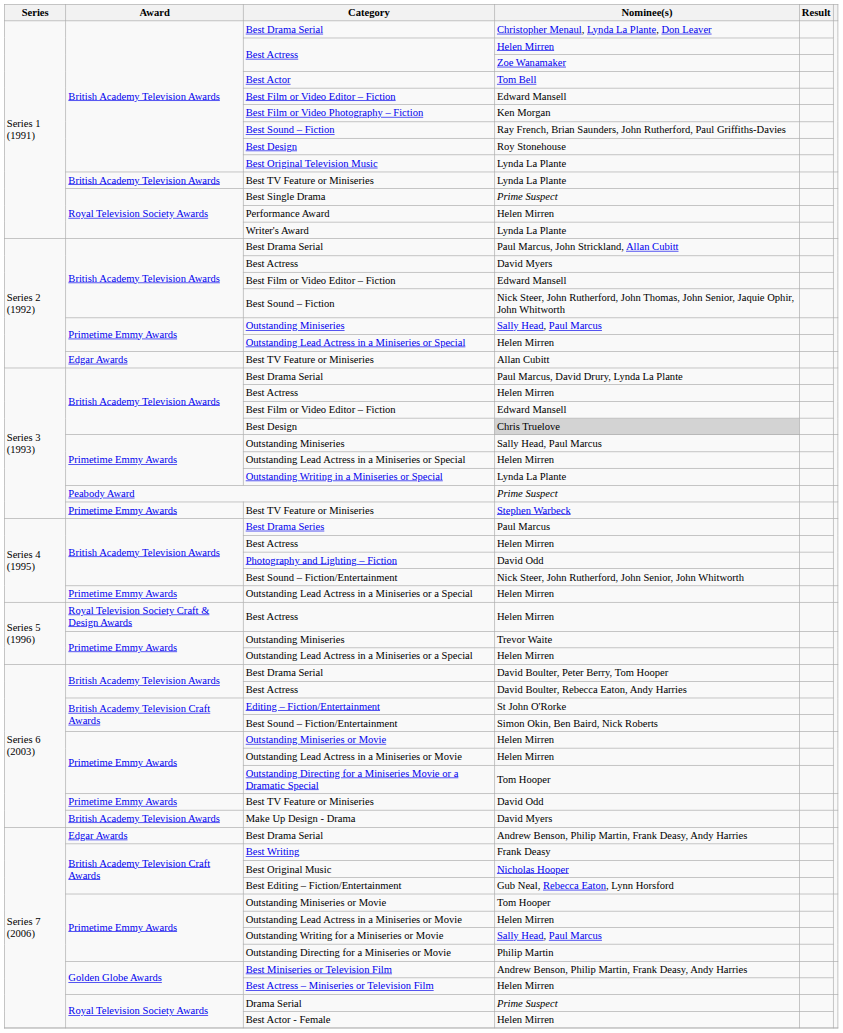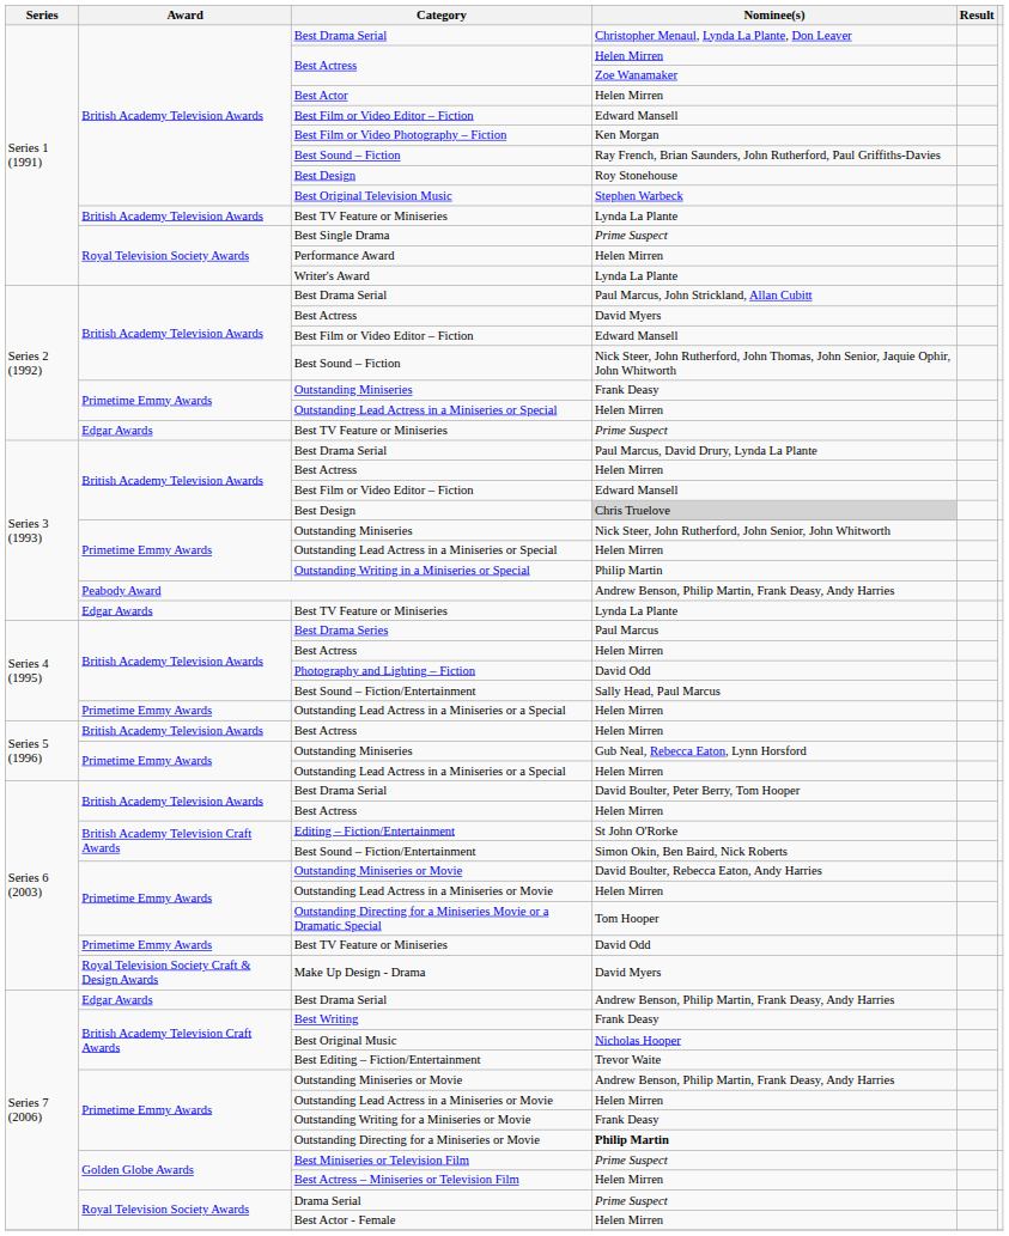 <table class=wikitable style="width:100%">
 <tr>
 <th>Series</th>
 <th>Award</th>
 <th>Category</th>
 <th>Nominee(s)</th>
 <th>Result</th>
 <th></th>
 </tr>
 <tr>
 <td rowspan=13>Series 1 (1991)</td>
 <td rowspan=9><a href='#'>British Academy Television Awards</a></td>
 <td><a href='#'>Best Drama Serial</a></td>
 <td><a href='#'>Christopher Menaul</a>, <a href='#'>Lynda La Plante</a>, <a href='#'>Don Leaver</a></td>
 <td></td>
 <td rowspan=9 align="center"></td>
 </tr>
 <tr>
 <td rowspan=2><a href='#'>Best Actress</a></td>
 <td><a href='#'>Helen Mirren</a></td>
 <td></td>
 </tr>
 <tr>
 <td><a href='#'>Zoe Wanamaker</a></td>
 <td></td>
 </tr>
 <tr>
 <td><a href='#'>Best Actor</a></td>
-<td><a href='#'>Tom Bell</a></td>
+<td>Helen Mirren</td>
 <td></td>
 </tr>
 <tr>
 <td><a href='#'>Best Film or Video Editor – Fiction</a></td>
 <td>Edward Mansell</td>
 <td></td>
 </tr>
 <tr>
 <td><a href='#'>Best Film or Video Photography – Fiction</a></td>
 <td>Ken Morgan</td>
 <td></td>
 </tr>
 <tr>
 <td><a href='#'>Best Sound – Fiction</a></td>
 <td>Ray French, Brian Saunders, John Rutherford, Paul Griffiths-Davies</td>
 <td></td>
 </tr>
 <tr>
 <td><a href='#'>Best Design</a></td>
 <td>Roy Stonehouse</td>
 <td></td>
 </tr>
 <tr>
 <td><a href='#'>Best Original Television Music</a></td>
-<td>Lynda La Plante</td>
+<td><a href='#'>Stephen Warbeck</a></td>
 <td></td>
 </tr>
 <tr>
 <td><a href='#'>British Academy Television Awards</a></td>
 <td>Best TV Feature or Miniseries</td>
 <td>Lynda La Plante</td>
 <td></td>
 <td align=center></td>
 </tr>
 <tr>
 <td rowspan="3"><a href='#'>Royal Television Society Awards</a></td>
 <td>Best Single Drama</td>
 <td><em>Prime Suspect</em></td>
 <td></td>
 <td rowspan="3" align=center></td>
 </tr>
 <tr>
 <td>Performance Award</td>
 <td>Helen Mirren</td>
 <td></td>
 </tr>
 <tr>
 <td>Writer's Award</td>
 <td>Lynda La Plante</td>
 <td></td>
 </tr>
 <tr>
 <td rowspan=7>Series 2 (1992)</td>
 <td rowspan=4><a href='#'>British Academy Television Awards</a></td>
 <td>Best Drama Serial</td>
 <td>Paul Marcus, John Strickland, <a href='#'>Allan Cubitt</a></td>
 <td></td>
 <td rowspan=4 align=center></td>
 </tr>
 <tr>
 <td>Best Actress</td>
 <td>David Myers</td>
 <td></td>
 </tr>
 <tr>
 <td>Best Film or Video Editor – Fiction</td>
 <td>Edward Mansell</td>
 <td></td>
 </tr>
 <tr>
 <td>Best Sound – Fiction</td>
 <td>Nick Steer, John Rutherford, John Thomas, John Senior, Jaquie Ophir, John Whitworth</td>
 <td></td>
 </tr>
 <tr>
 <td rowspan=2><a href='#'>Primetime Emmy Awards</a></td>
 <td><a href='#'>Outstanding Miniseries</a></td>
-<td><a href='#'>Sally Head</a>, <a href='#'>Paul Marcus</a></td>
+<td>Frank Deasy</td>
 <td></td>
 <td rowspan=2 align=center></td>
 </tr>
 <tr>
 <td><a href='#'>Outstanding Lead Actress in a Miniseries or Special</a></td>
 <td>Helen Mirren</td>
 <td></td>
 </tr>
 <tr>
 <td><a href='#'>Edgar Awards</a></td>
 <td>Best TV Feature or Miniseries</td>
-<td>Allan Cubitt</td>
+<td><em>Prime Suspect</em></td>
 <td></td>
 <td align=center></td>
 </tr>
 <tr>
 <td rowspan=9>Series 3 (1993)</td>
 <td rowspan=4><a href='#'>British Academy Television Awards</a></td>
 <td>Best Drama Serial</td>
 <td>Paul Marcus, David Drury, Lynda La Plante</td>
 <td></td>
 <td rowspan=4 align=center></td>
 </tr>
 <tr>
 <td>Best Actress</td>
 <td>Helen Mirren</td>
 <td></td>
 </tr>
 <tr>
 <td>Best Film or Video Editor – Fiction</td>
 <td>Edward Mansell</td>
 <td></td>
 </tr>
 <tr>
 <td>Best Design</td>
 <td style="background: lightgrey;">Chris Truelove</td>
 <td></td>
 </tr>
 <tr>
 <td rowspan=3><a href='#'>Primetime Emmy Awards</a></td>
 <td>Outstanding Miniseries</td>
-<td>Sally Head, Paul Marcus</td>
+<td>Nick Steer, John Rutherford, John Senior, John Whitworth</td>
 <td></td>
 <td rowspan=3 align=center></td>
 </tr>
 <tr>
 <td>Outstanding Lead Actress in a Miniseries or Special</td>
 <td>Helen Mirren</td>
 <td></td>
 </tr>
 <tr>
 <td><a href='#'>Outstanding Writing in a Miniseries or Special</a></td>
-<td>Lynda La Plante</td>
+<td>Philip Martin</td>
 <td></td>
 </tr>
 <tr>
 <td colspan="2"><a href='#'>Peabody Award</a></td>
-<td><em>Prime Suspect</em></td>
+<td>Andrew Benson, Philip Martin, Frank Deasy, Andy Harries</td>
 <td></td>
 <td align=center></td>
 </tr>
 <tr>
-<td><a href='#'>Primetime Emmy Awards</a></td>
+<td><a href='#'>Edgar Awards</a></td>
 <td>Best TV Feature or Miniseries</td>
-<td><a href='#'>Stephen Warbeck</a></td>
+<td>Lynda La Plante</td>
 <td></td>
 <td align=center></td>
 </tr>
 <tr>
 <td rowspan=5>Series 4 (1995)</td>
 <td rowspan=4><a href='#'>British Academy Television Awards</a></td>
 <td><a href='#'>Best Drama Series</a></td>
 <td>Paul Marcus</td>
 <td></td>
 <td rowspan=4 align=center></td>
 </tr>
 <tr>
 <td>Best Actress</td>
 <td>Helen Mirren</td>
 <td></td>
 </tr>
 <tr>
 <td><a href='#'>Photography and Lighting – Fiction</a></td>
 <td>David Odd</td>
 <td></td>
 </tr>
 <tr>
 <td>Best Sound – Fiction/Entertainment</td>
-<td>Nick Steer, John Rutherford, John Senior, John Whitworth</td>
+<td>Sally Head, Paul Marcus</td>
 <td></td>
 </tr>
 <tr>
 <td><a href='#'>Primetime Emmy Awards</a></td>
 <td>Outstanding Lead Actress in a Miniseries or a Special</td>
 <td>Helen Mirren </td>
 <td></td>
 <td align=center></td>
 </tr>
 <tr>
 <td rowspan=3>Series 5 (1996)</td>
-<td><a href='#'>Royal Television Society Craft & Design Awards</a></td>
+<td><a href='#'>British Academy Television Awards</a></td>
 <td>Best Actress</td>
 <td>Helen Mirren</td>
 <td></td>
 <td align=center></td>
 </tr>
 <tr>
 <td rowspan=2><a href='#'>Primetime Emmy Awards</a></td>
 <td>Outstanding Miniseries</td>
-<td>Trevor Waite</td>
+<td>Gub Neal, <a href='#'>Rebecca Eaton</a>, Lynn Horsford</td>
 <td></td>
 <td rowspan=2 align=center></td>
 </tr>
 <tr>
 <td>Outstanding Lead Actress in a Miniseries or a Special</td>
 <td>Helen Mirren</td>
 <td></td>
 </tr>
 <tr>
 <td rowspan=9>Series 6 (2003)</td>
 <td rowspan=2><a href='#'>British Academy Television Awards</a></td>
 <td>Best Drama Serial</td>
 <td>David Boulter, Peter Berry, Tom Hooper</td>
 <td></td>
 <td rowspan=4 align=center></td>
 </tr>
 <tr>
 <td>Best Actress</td>
-<td>David Boulter, Rebecca Eaton, Andy Harries</td>
+<td>Helen Mirren</td>
 <td></td>
 </tr>
 <tr>
 <td rowspan="2"><a href='#'>British Academy Television Craft Awards</a></td>
 <td><a href='#'>Editing – Fiction/Entertainment</a></td>
 <td>St John O'Rorke</td>
 <td></td>
 </tr>
 <tr>
 <td>Best Sound – Fiction/Entertainment</td>
 <td>Simon Okin, Ben Baird, Nick Roberts</td>
 <td></td>
 </tr>
 <tr>
 <td rowspan=3><a href='#'>Primetime Emmy Awards</a></td>
 <td><a href='#'>Outstanding Miniseries or Movie</a></td>
-<td>Helen Mirren</td>
+<td>David Boulter, Rebecca Eaton, Andy Harries</td>
 <td></td>
 <td rowspan=3 align=center></td>
 </tr>
 <tr>
 <td>Outstanding Lead Actress in a Miniseries or Movie</td>
 <td>Helen Mirren</td>
 <td></td>
 </tr>
 <tr>
 <td><a href='#'>Outstanding Directing for a Miniseries Movie or a Dramatic Special</a></td>
 <td>Tom Hooper</td>
 <td></td>
 </tr>
 <tr>
 <td><a href='#'>Primetime Emmy Awards</a></td>
 <td>Best TV Feature or Miniseries</td>
 <td>David Odd</td>
 <td></td>
 <td align=center></td>
 </tr>
 <tr>
-<td><a href='#'>British Academy Television Awards</a></td>
+<td><a href='#'>Royal Television Society Craft & Design Awards</a></td>
 <td>Make Up Design - Drama</td>
 <td>David Myers</td>
 <td></td>
 <td align="center"></td>
 </tr>
 <tr>
 <td rowspan=12>Series 7 (2006)</td>
 <td><a href='#'>Edgar Awards</a></td>
 <td>Best Drama Serial</td>
 <td>Andrew Benson, Philip Martin, Frank Deasy, Andy Harries</td>
 <td></td>
 <td rowspan=4 align=center></td>
 </tr>
 <tr>
 <td rowspan="3"><a href='#'>British Academy Television Craft Awards</a></td>
 <td><a href='#'>Best Writing</a></td>
 <td>Frank Deasy</td>
 <td></td>
 </tr>
 <tr>
 <td>Best Original Music</td>
 <td><a href='#'>Nicholas Hooper</a></td>
 <td></td>
 </tr>
 <tr>
 <td>Best Editing – Fiction/Entertainment</td>
-<td>Gub Neal, <a href='#'>Rebecca Eaton</a>, Lynn Horsford</td>
+<td>Trevor Waite</td>
 <td></td>
 </tr>
 <tr>
 <td rowspan=4><a href='#'>Primetime Emmy Awards</a></td>
 <td>Outstanding Miniseries or Movie</td>
-<td>Tom Hooper</td>
+<td>Andrew Benson, Philip Martin, Frank Deasy, Andy Harries</td>
 <td></td>
 <td rowspan=4 align=center></td>
 </tr>
 <tr>
 <td>Outstanding Lead Actress in a Miniseries or Movie</td>
 <td>Helen Mirren</td>
 <td></td>
 </tr>
 <tr>
 <td>Outstanding Writing for a Miniseries or Movie</td>
-<td><a href='#'>Sally Head</a>, <a href='#'>Paul Marcus</a></td>
+<td>Frank Deasy</td>
 <td></td>
 </tr>
 <tr>
 <td>Outstanding Directing for a Miniseries or Movie</td>
-<td>Philip Martin</td>
+<td><strong>Philip Martin</strong></td>
 <td></td>
 </tr>
 <tr>
 <td rowspan=2><a href='#'>Golden Globe Awards</a></td>
 <td><a href='#'>Best Miniseries or Television Film</a></td>
-<td>Andrew Benson, Philip Martin, Frank Deasy, Andy Harries</td>
+<td><em>Prime Suspect</em></td>
 <td></td>
 <td rowspan=2 align=center></td>
 </tr>
 <tr>
 <td><a href='#'>Best Actress – Miniseries or Television Film</a></td>
 <td>Helen Mirren</td>
 <td></td>
 </tr>
 <tr>
 <td rowspan="2"><a href='#'>Royal Television Society Awards</a></td>
 <td>Drama Serial</td>
 <td><em>Prime Suspect</em></td>
 <td></td>
 <td rowspan="2" align=center></td>
 </tr>
 <tr>
 <td>Best Actor - Female</td>
 <td>Helen Mirren</td>
 <td></td>
 </tr>
 <tr>
 </tr>
 </table>
